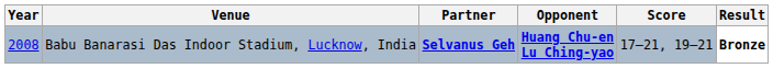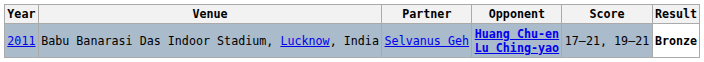 <table class="sortable wikitable" style="font-size: 90%;">
 <tr>
 <th>Year</th>
 <th>Venue</th>
 <th>Partner</th>
 <th>Opponent</th>
 <th>Score</th>
 <th>Result</th>
 </tr>
 <tr style="background:#AABBCC">
-<td align="center"><a href='#'>2008</a></td>
+<td align="center"><a href='#'>2011</a></td>
 <td align="left">Babu Banarasi Das Indoor Stadium, <a href='#'>Lucknow</a>, India</td>
-<td align="left"><strong> <a href='#'>Selvanus Geh</a></strong></td>
+<td align="left"> <a href='#'>Selvanus Geh</a></td>
 <td align="left"><strong> <a href='#'>Huang Chu-en</a><br> <a href='#'>Lu Ching-yao</a></strong></td>
 <td align="left">17–21, 19–21</td>
 <td style="text-align:left; background:white"> <strong>Bronze</strong></td>
 </tr>
 </table>
